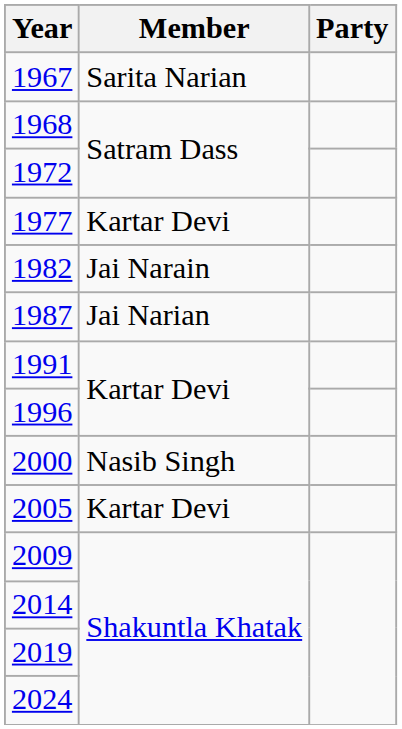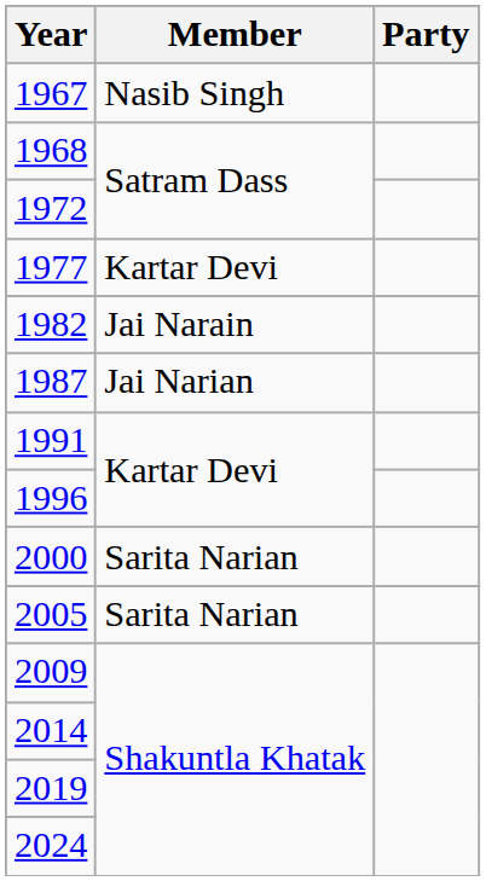 <table class="wikitable">
 <tr>
 <th>Year</th>
 <th>Member</th>
 <th colspan="2">Party</th>
 </tr>
 <tr>
 <td><a href='#'>1967</a></td>
-<td>Sarita Narian</td>
+<td>Nasib Singh</td>
 <td></td>
 </tr>
 <tr>
 <td><a href='#'>1968</a></td>
 <td rowspan=2>Satram Dass</td>
 </tr>
 <tr>
 <td><a href='#'>1972</a></td>
 <td></td>
 </tr>
 <tr>
 <td><a href='#'>1977</a></td>
 <td>Kartar Devi</td>
 <td></td>
 </tr>
 <tr>
 <td><a href='#'>1982</a></td>
 <td>Jai Narain</td>
 <td></td>
 </tr>
 <tr>
 <td><a href='#'>1987</a></td>
 <td>Jai Narian</td>
 <td></td>
 </tr>
 <tr>
 <td><a href='#'>1991</a></td>
 <td rowspan=2>Kartar Devi</td>
 <td></td>
 </tr>
 <tr>
 <td><a href='#'>1996</a></td>
 </tr>
 <tr>
 <td><a href='#'>2000</a></td>
-<td>Nasib Singh</td>
+<td>Sarita Narian</td>
 <td></td>
 </tr>
 <tr>
 <td><a href='#'>2005</a></td>
-<td>Kartar Devi</td>
+<td>Sarita Narian</td>
 <td></td>
 </tr>
 <tr>
 <td><a href='#'>2009</a></td>
 <td rowspan=4><a href='#'>Shakuntla Khatak</a></td>
 </tr>
 <tr>
 <td><a href='#'>2014</a></td>
 </tr>
 <tr>
 <td><a href='#'>2019</a></td>
 </tr>
 <tr>
 <td><a href='#'>2024</a></td>
 </tr>
 <tr>
 </tr>
 </table>
